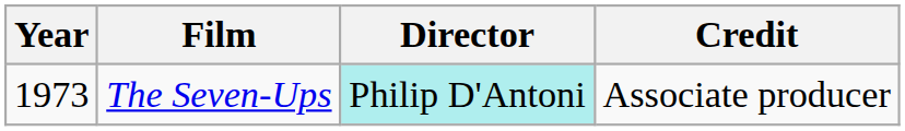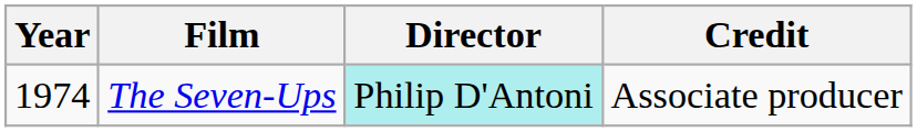 <table class="wikitable">
 <tr>
 <th>Year</th>
 <th>Film</th>
 <th>Director</th>
 <th>Credit</th>
 </tr>
 <tr>
-<td>1973</td>
+<td>1974</td>
 <td><em><a href='#'>The Seven-Ups</a></em></td>
 <td style="background: paleturquoise;">Philip D'Antoni</td>
 <td>Associate producer</td>
 </tr>
 </table>
